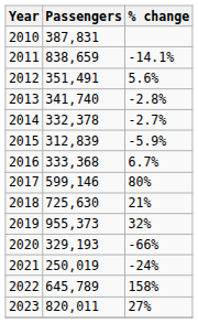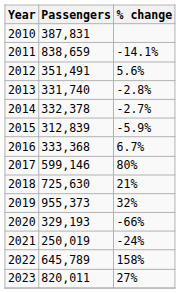 <table class="wikitable mw-collapsible mw-collapsed" style="float:right">
 <tr>
 <th>Year</th>
 <th>Passengers</th>
 <th>% change</th>
 </tr>
 <tr>
 <td>2010</td>
 <td>387,831</td>
 <td></td>
 </tr>
 <tr>
 <td>2011</td>
 <td>838,659</td>
 <td> -14.1%</td>
 </tr>
 <tr>
 <td>2012</td>
 <td>351,491</td>
 <td> 5.6%</td>
 </tr>
 <tr>
 <td>2013</td>
-<td>341,740</td>
+<td>331,740</td>
 <td> -2.8%</td>
 </tr>
 <tr>
 <td>2014</td>
 <td>332,378</td>
 <td> -2.7%</td>
 </tr>
 <tr>
 <td>2015</td>
 <td>312,839</td>
 <td> -5.9%</td>
 </tr>
 <tr>
 <td>2016</td>
 <td>333,368</td>
 <td> 6.7%</td>
 </tr>
 <tr>
 <td>2017</td>
 <td>599,146</td>
 <td> 80%</td>
 </tr>
 <tr>
 <td>2018</td>
 <td>725,630</td>
 <td> 21%</td>
 </tr>
 <tr>
 <td>2019</td>
 <td>955,373</td>
 <td> 32%</td>
 </tr>
 <tr>
 <td>2020</td>
 <td>329,193</td>
 <td> -66%</td>
 </tr>
 <tr>
 <td>2021</td>
 <td>250,019</td>
 <td> -24%</td>
 </tr>
 <tr>
 <td>2022</td>
 <td>645,789</td>
 <td> 158%</td>
 </tr>
 <tr>
 <td>2023</td>
 <td>820,011</td>
 <td> 27%</td>
 </tr>
 <tr>
 </tr>
 </table>
